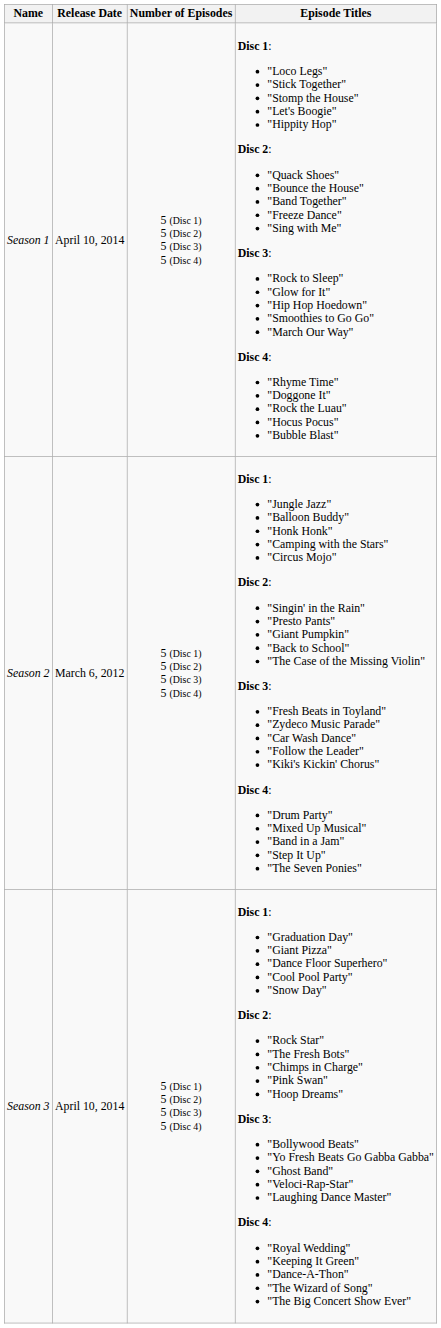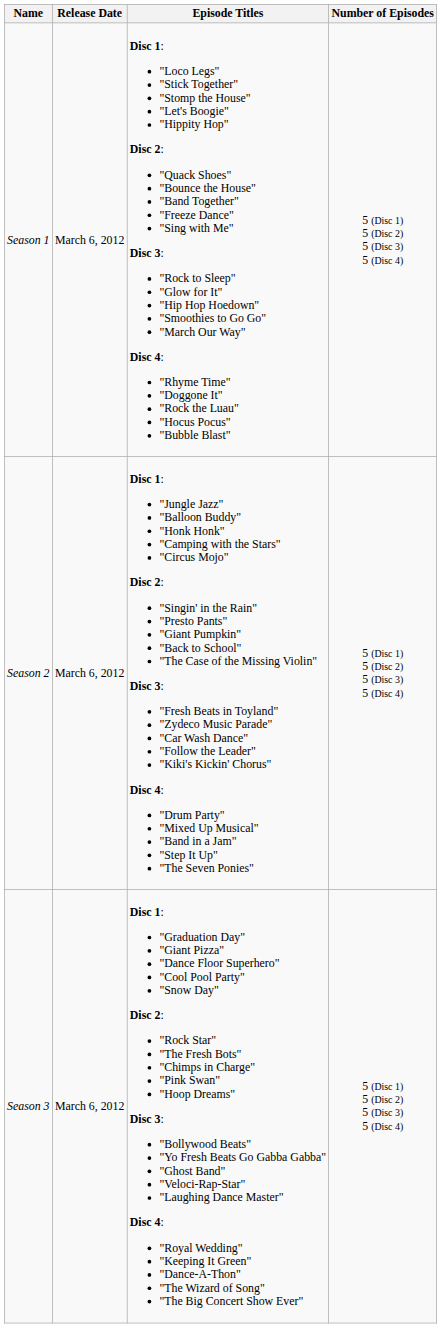 <table class="wikitable">
 <tr>
 <th>Name</th>
 <th>Release Date</th>
+<th>Episode Titles</th>
 <th>Number of Episodes</th>
-<th>Episode Titles</th>
 </tr>
 <tr>
 <td><em>Season 1</em></td>
-<td>April 10, 2014</td>
+<td>March 6, 2012</td>
+<td><br><strong>Disc 1</strong>:<ul><li>"Loco Legs"</li><li>"Stick Together"</li><li>"Stomp the House"</li><li>"Let's Boogie"</li><li>"Hippity Hop"</li></ul><strong>Disc 2</strong>:<ul><li>"Quack Shoes"</li><li>"Bounce the House"</li><li>"Band Together"</li><li>"Freeze Dance"</li><li>"Sing with Me"</li></ul><strong>Disc 3</strong>:<ul><li>"Rock to Sleep"</li><li>"Glow for It"</li><li>"Hip Hop Hoedown"</li><li>"Smoothies to Go Go"</li><li>"March Our Way"</li></ul><strong>Disc 4</strong>:<ul><li>"Rhyme Time"</li><li>"Doggone It"</li><li>"Rock the Luau"</li><li>"Hocus Pocus"</li><li>"Bubble Blast"</li></ul></td>
 <td align="center">5 <small>(Disc 1)</small><br>5 <small>(Disc 2)</small><br>5 <small>(Disc 3)</small><br> 5 <small>(Disc 4)</small></td>
-<td><br><strong>Disc 1</strong>:<ul><li>"Loco Legs"</li><li>"Stick Together"</li><li>"Stomp the House"</li><li>"Let's Boogie"</li><li>"Hippity Hop"</li></ul><strong>Disc 2</strong>:<ul><li>"Quack Shoes"</li><li>"Bounce the House"</li><li>"Band Together"</li><li>"Freeze Dance"</li><li>"Sing with Me"</li></ul><strong>Disc 3</strong>:<ul><li>"Rock to Sleep"</li><li>"Glow for It"</li><li>"Hip Hop Hoedown"</li><li>"Smoothies to Go Go"</li><li>"March Our Way"</li></ul><strong>Disc 4</strong>:<ul><li>"Rhyme Time"</li><li>"Doggone It"</li><li>"Rock the Luau"</li><li>"Hocus Pocus"</li><li>"Bubble Blast"</li></ul></td>
 </tr>
 <tr>
 <td><em>Season 2</em></td>
 <td>March 6, 2012</td>
+<td><br><strong>Disc 1</strong>:<ul><li>"Jungle Jazz"</li><li>"Balloon Buddy"</li><li>"Honk Honk"</li><li>"Camping with the Stars"</li><li>"Circus Mojo"</li></ul><strong>Disc 2</strong>:<ul><li>"Singin' in the Rain"</li><li>"Presto Pants"</li><li>"Giant Pumpkin"</li><li>"Back to School"</li><li>"The Case of the Missing Violin"</li></ul><strong>Disc 3</strong>:<ul><li>"Fresh Beats in Toyland"</li><li>"Zydeco Music Parade"</li><li>"Car Wash Dance"</li><li>"Follow the Leader"</li><li>"Kiki's Kickin' Chorus"</li></ul><strong>Disc 4</strong>:<ul><li>"Drum Party"</li><li>"Mixed Up Musical"</li><li>"Band in a Jam"</li><li>"Step It Up"</li><li>"The Seven Ponies"</li></ul></td>
 <td align="center">5 <small>(Disc 1)</small><br>5 <small>(Disc 2)</small><br>5 <small>(Disc 3)</small><br>5 <small>(Disc 4)</small></td>
-<td><br><strong>Disc 1</strong>:<ul><li>"Jungle Jazz"</li><li>"Balloon Buddy"</li><li>"Honk Honk"</li><li>"Camping with the Stars"</li><li>"Circus Mojo"</li></ul><strong>Disc 2</strong>:<ul><li>"Singin' in the Rain"</li><li>"Presto Pants"</li><li>"Giant Pumpkin"</li><li>"Back to School"</li><li>"The Case of the Missing Violin"</li></ul><strong>Disc 3</strong>:<ul><li>"Fresh Beats in Toyland"</li><li>"Zydeco Music Parade"</li><li>"Car Wash Dance"</li><li>"Follow the Leader"</li><li>"Kiki's Kickin' Chorus"</li></ul><strong>Disc 4</strong>:<ul><li>"Drum Party"</li><li>"Mixed Up Musical"</li><li>"Band in a Jam"</li><li>"Step It Up"</li><li>"The Seven Ponies"</li></ul></td>
 </tr>
 <tr>
 <td><em>Season 3</em></td>
-<td>April 10, 2014</td>
+<td>March 6, 2012</td>
+<td><br><strong>Disc 1</strong>:<ul><li>"Graduation Day"</li><li>"Giant Pizza"</li><li>"Dance Floor Superhero"</li><li>"Cool Pool Party"</li><li>"Snow Day"</li></ul><strong>Disc 2</strong>:<ul><li>"Rock Star"</li><li>"The Fresh Bots"</li><li>"Chimps in Charge"</li><li>"Pink Swan"</li><li>"Hoop Dreams"</li></ul><strong>Disc 3</strong>:<ul><li>"Bollywood Beats"</li><li>"Yo Fresh Beats Go Gabba Gabba"</li><li>"Ghost Band"</li><li>"Veloci-Rap-Star"</li><li>"Laughing Dance Master"</li></ul><strong>Disc 4</strong>:<ul><li>"Royal Wedding"</li><li>"Keeping It Green"</li><li>"Dance-A-Thon"</li><li>"The Wizard of Song"</li><li>"The Big Concert Show Ever"</li></ul></td>
 <td align="center">5 <small>(Disc 1)</small><br>5 <small>(Disc 2)</small><br>5 <small>(Disc 3)</small><br>5 <small>(Disc 4)</small></td>
-<td><br><strong>Disc 1</strong>:<ul><li>"Graduation Day"</li><li>"Giant Pizza"</li><li>"Dance Floor Superhero"</li><li>"Cool Pool Party"</li><li>"Snow Day"</li></ul><strong>Disc 2</strong>:<ul><li>"Rock Star"</li><li>"The Fresh Bots"</li><li>"Chimps in Charge"</li><li>"Pink Swan"</li><li>"Hoop Dreams"</li></ul><strong>Disc 3</strong>:<ul><li>"Bollywood Beats"</li><li>"Yo Fresh Beats Go Gabba Gabba"</li><li>"Ghost Band"</li><li>"Veloci-Rap-Star"</li><li>"Laughing Dance Master"</li></ul><strong>Disc 4</strong>:<ul><li>"Royal Wedding"</li><li>"Keeping It Green"</li><li>"Dance-A-Thon"</li><li>"The Wizard of Song"</li><li>"The Big Concert Show Ever"</li></ul></td>
 </tr>
 </table>
